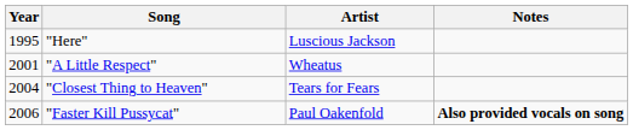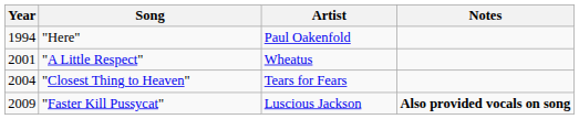 <table class="wikitable">
 <tr>
 <th>Year</th>
 <th style="width:250px;">Song</th>
 <th style="width:150px;">Artist</th>
 <th class = "unsortable">Notes</th>
 </tr>
 <tr>
-<td>1995</td>
+<td>1994</td>
 <td>"Here"</td>
-<td><a href='#'>Luscious Jackson</a></td>
+<td><a href='#'>Paul Oakenfold</a></td>
 <td></td>
 </tr>
 <tr>
 <td>2001</td>
 <td>"<a href='#'>A Little Respect</a>"</td>
 <td><a href='#'>Wheatus</a></td>
 <td></td>
 </tr>
 <tr>
 <td>2004</td>
 <td>"<a href='#'>Closest Thing to Heaven</a>"</td>
 <td><a href='#'>Tears for Fears</a></td>
 <td></td>
 </tr>
 <tr>
-<td>2006</td>
+<td>2009</td>
 <td>"<a href='#'>Faster Kill Pussycat</a>"</td>
-<td><a href='#'>Paul Oakenfold</a></td>
+<td><a href='#'>Luscious Jackson</a></td>
 <td><strong>Also provided vocals on song</strong></td>
 </tr>
 </table>
